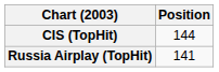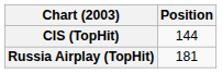 <table class="wikitable sortable plainrowheaders" style="text-align:center">
 <tr>
 <th scope="col">Chart (2003)</th>
 <th scope="col">Position</th>
 </tr>
 <tr>
 <th scope="row">CIS (TopHit)</th>
 <td>144</td>
 </tr>
 <tr>
 <th scope="row">Russia Airplay (TopHit)</th>
-<td>141</td>
+<td>181</td>
 </tr>
 </table>
